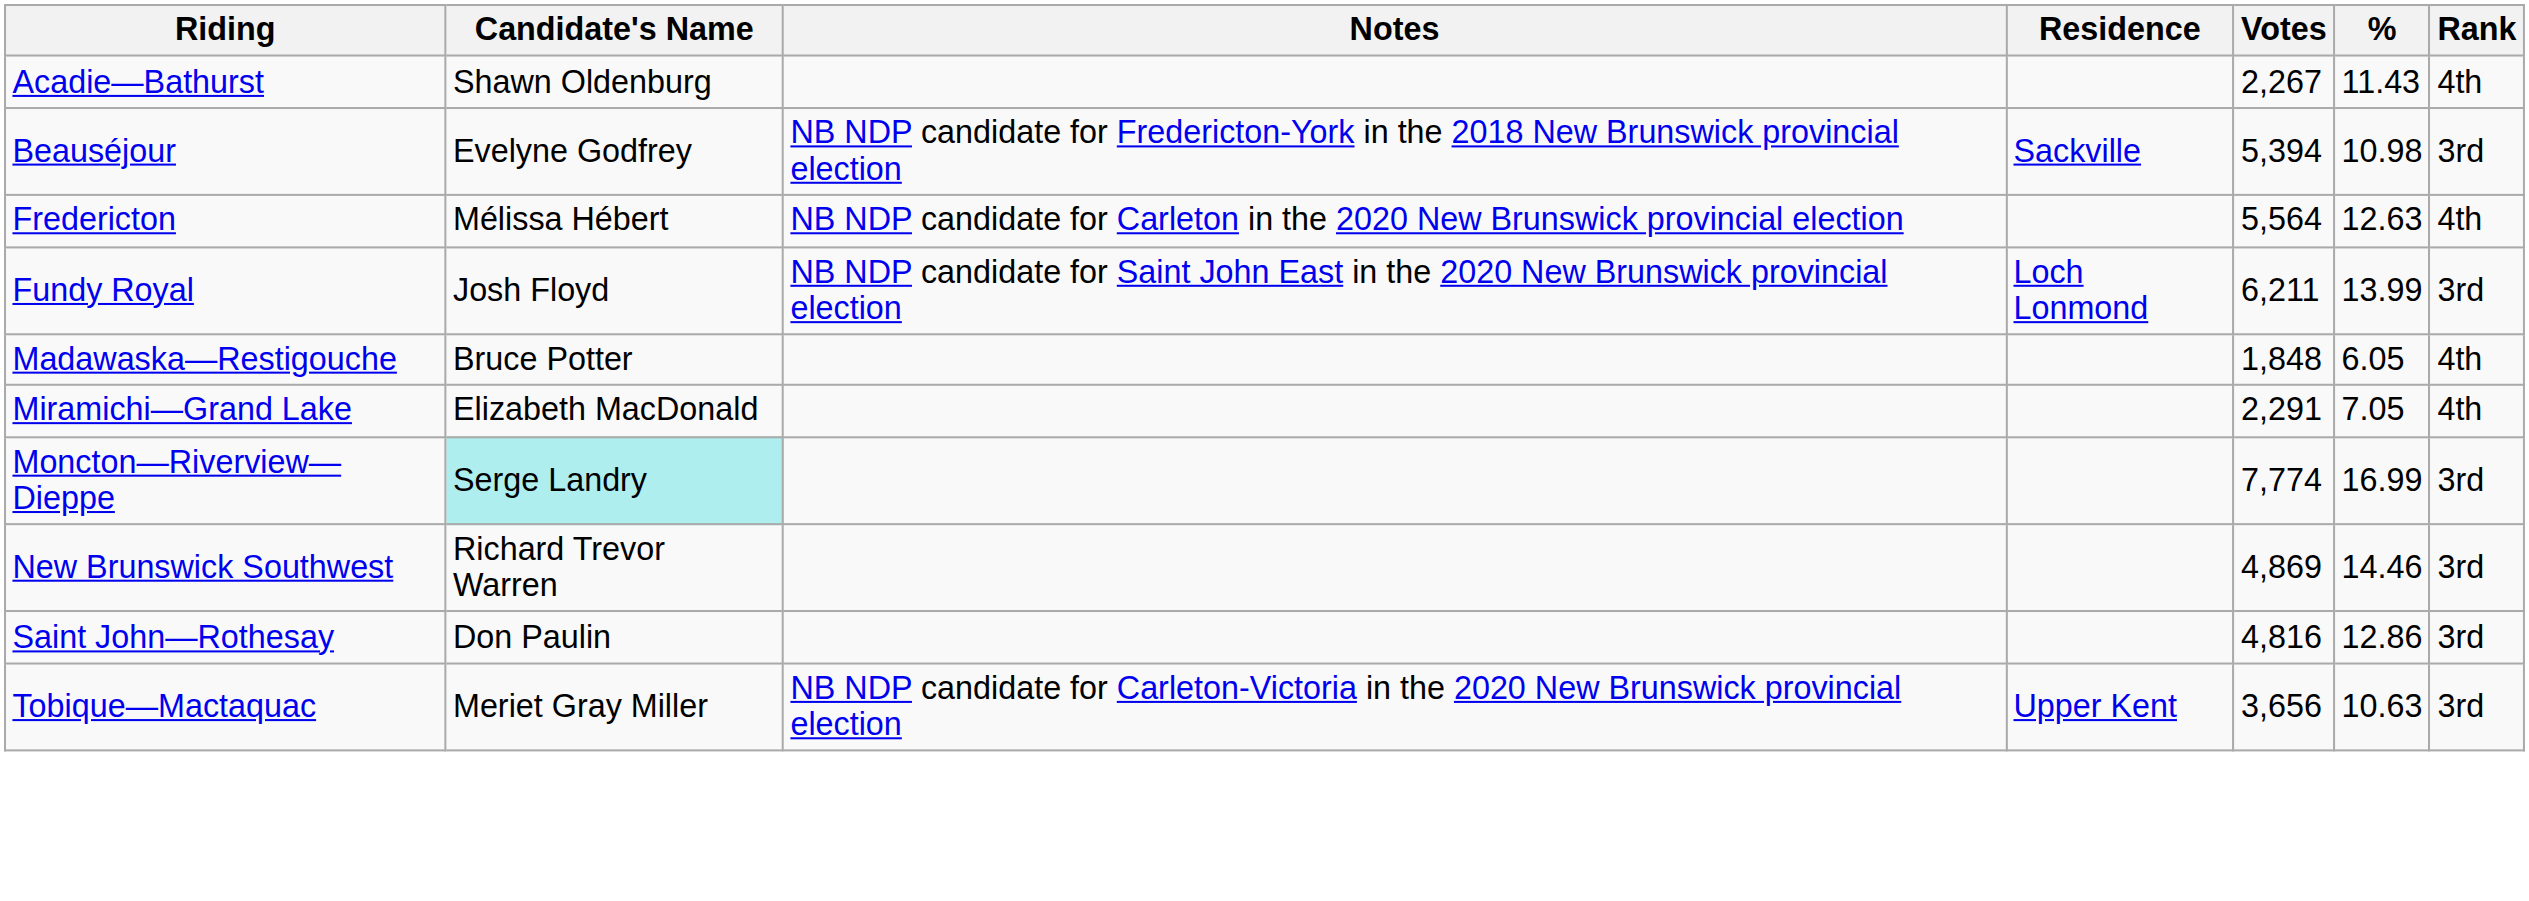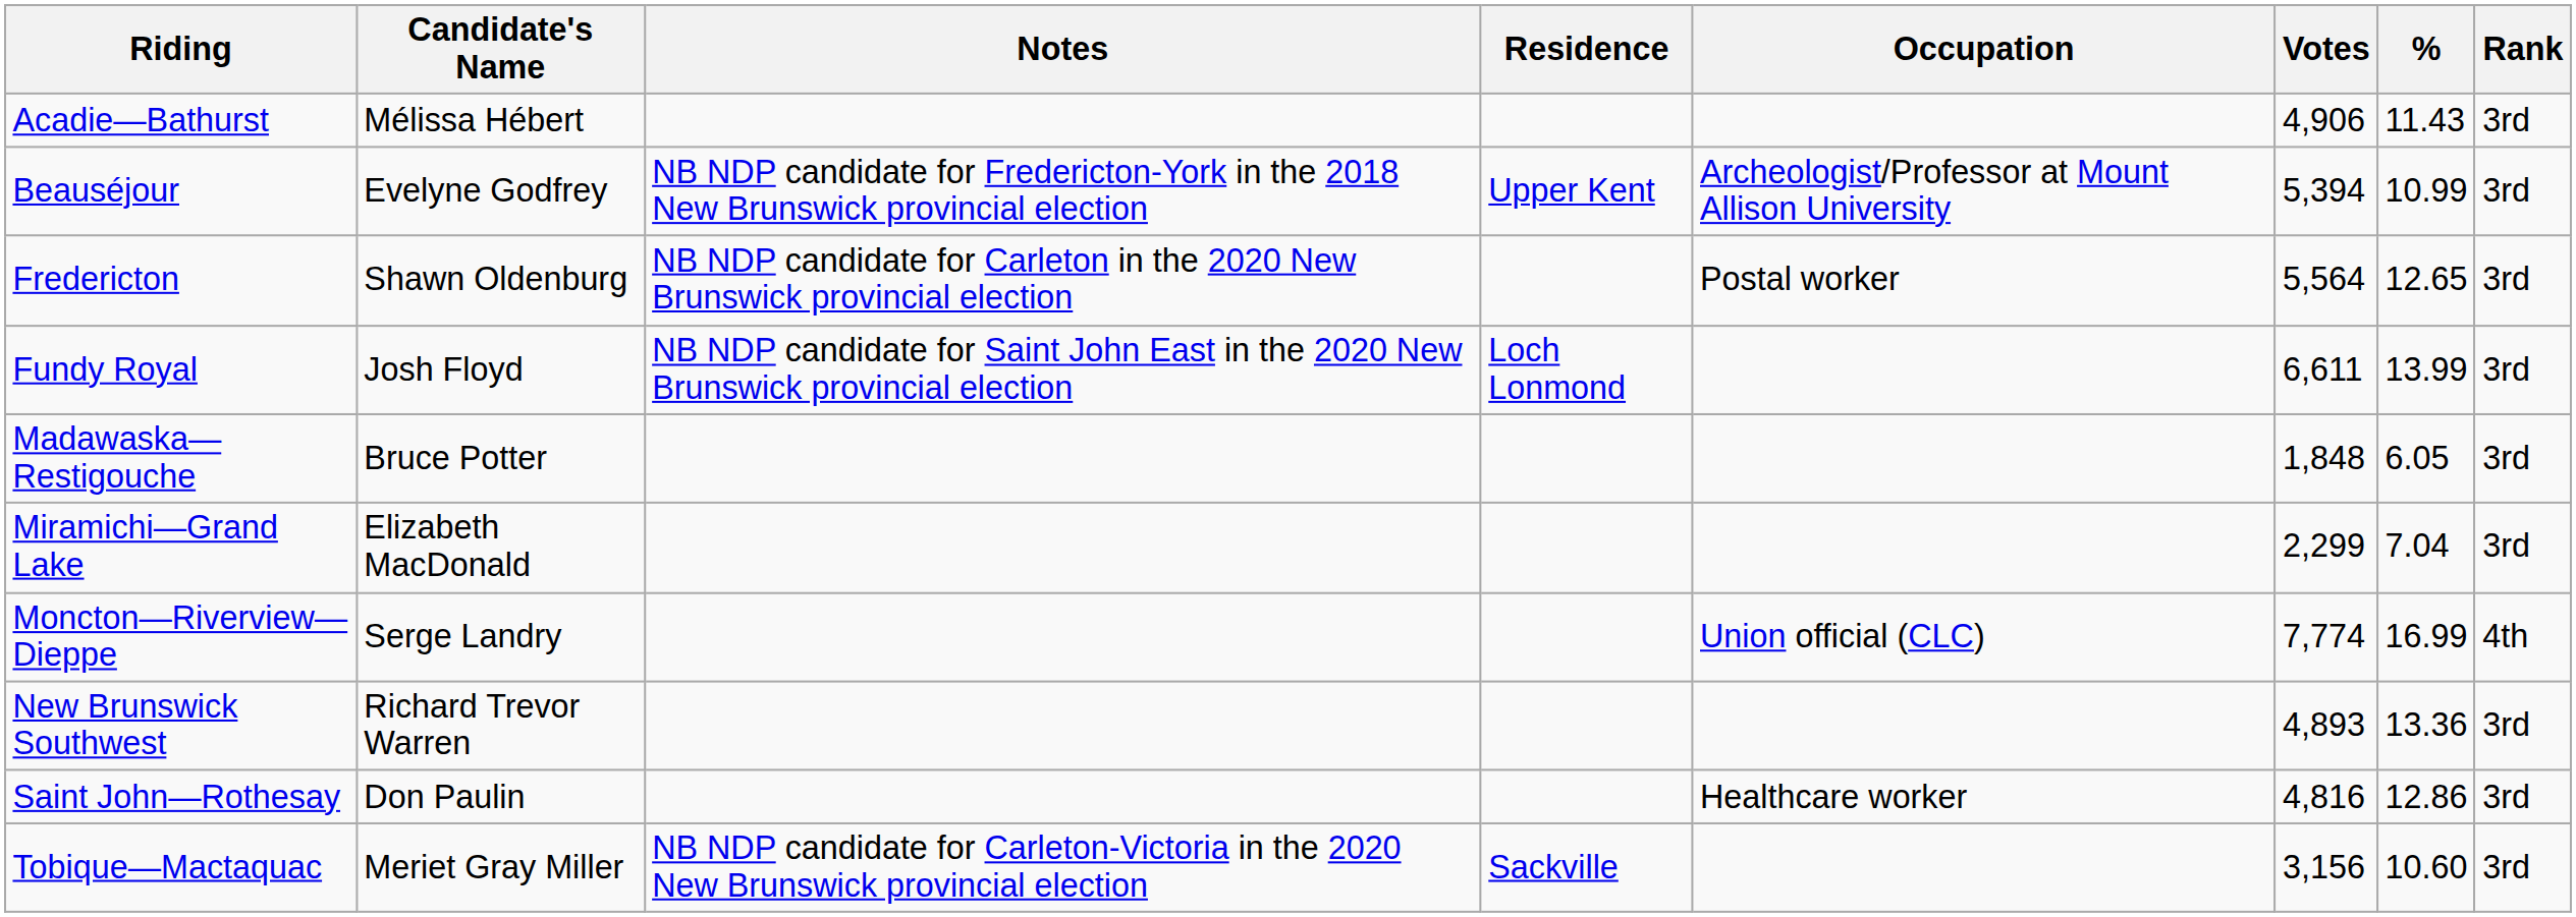 <table class="wikitable sortable">
 <tr>
 <th>Riding<br></th>
 <th>Candidate's Name</th>
 <th>Notes</th>
 <th>Residence</th>
+<th>Occupation</th>
 <th>Votes</th>
 <th>%</th>
 <th>Rank</th>
 </tr>
 <tr>
 <td><a href='#'>Acadie—Bathurst</a></td>
-<td>Shawn Oldenburg</td>
+<td>Mélissa Hébert</td>
 <td></td>
 <td></td>
-<td>2,267</td>
+<td></td>
+<td>4,906</td>
 <td>11.43</td>
-<td>4th</td>
+<td>3rd</td>
 </tr>
 <tr>
 <td><a href='#'>Beauséjour</a></td>
 <td>Evelyne Godfrey</td>
 <td><a href='#'>NB NDP</a> candidate for <a href='#'>Fredericton-York</a> in the <a href='#'>2018 New Brunswick provincial election</a></td>
-<td><a href='#'>Sackville</a></td>
+<td><a href='#'>Upper Kent</a></td>
+<td><a href='#'>Archeologist</a>/Professor at <a href='#'>Mount Allison University</a></td>
 <td>5,394</td>
-<td>10.98</td>
+<td>10.99</td>
 <td>3rd</td>
 </tr>
 <tr>
 <td><a href='#'>Fredericton</a></td>
-<td>Mélissa Hébert</td>
+<td>Shawn Oldenburg</td>
 <td><a href='#'>NB NDP</a> candidate for <a href='#'>Carleton</a> in the <a href='#'>2020 New Brunswick provincial election</a></td>
 <td></td>
+<td>Postal worker</td>
 <td>5,564</td>
-<td>12.63</td>
-<td>4th</td>
+<td>12.65</td>
+<td>3rd</td>
 </tr>
 <tr>
 <td><a href='#'>Fundy Royal</a></td>
 <td>Josh Floyd</td>
 <td><a href='#'>NB NDP</a> candidate for <a href='#'>Saint John East</a> in the <a href='#'>2020 New Brunswick provincial election</a></td>
 <td><a href='#'>Loch Lonmond</a></td>
-<td>6,211</td>
+<td></td>
+<td>6,611</td>
 <td>13.99</td>
 <td>3rd</td>
 </tr>
 <tr>
 <td><a href='#'>Madawaska—Restigouche</a></td>
 <td>Bruce Potter</td>
 <td></td>
 <td></td>
+<td></td>
 <td>1,848</td>
 <td>6.05</td>
-<td>4th</td>
+<td>3rd</td>
 </tr>
 <tr>
 <td><a href='#'>Miramichi—Grand Lake</a></td>
 <td>Elizabeth MacDonald</td>
 <td></td>
 <td></td>
-<td>2,291</td>
-<td>7.05</td>
-<td>4th</td>
+<td></td>
+<td>2,299</td>
+<td>7.04</td>
+<td>3rd</td>
 </tr>
 <tr>
 <td><a href='#'>Moncton—Riverview—Dieppe</a></td>
-<td style="background: paleturquoise;">Serge Landry</td>
+<td>Serge Landry</td>
 <td></td>
 <td></td>
+<td><a href='#'>Union</a> official (<a href='#'>CLC</a>)</td>
 <td>7,774</td>
 <td>16.99</td>
-<td>3rd</td>
+<td>4th</td>
 </tr>
 <tr>
 <td><a href='#'>New Brunswick Southwest</a></td>
 <td>Richard Trevor Warren</td>
 <td></td>
 <td></td>
-<td>4,869</td>
-<td>14.46</td>
+<td></td>
+<td>4,893</td>
+<td>13.36</td>
 <td>3rd</td>
 </tr>
 <tr>
 <td><a href='#'>Saint John—Rothesay</a></td>
 <td>Don Paulin</td>
 <td></td>
 <td></td>
+<td>Healthcare worker</td>
 <td>4,816</td>
 <td>12.86</td>
 <td>3rd</td>
 </tr>
 <tr>
 <td><a href='#'>Tobique—Mactaquac</a></td>
 <td>Meriet Gray Miller</td>
 <td><a href='#'>NB NDP</a> candidate for <a href='#'>Carleton-Victoria</a> in the <a href='#'>2020 New Brunswick provincial election</a></td>
-<td><a href='#'>Upper Kent</a></td>
-<td>3,656</td>
-<td>10.63</td>
+<td><a href='#'>Sackville</a></td>
+<td></td>
+<td>3,156</td>
+<td>10.60</td>
 <td>3rd</td>
 </tr>
 </table>
